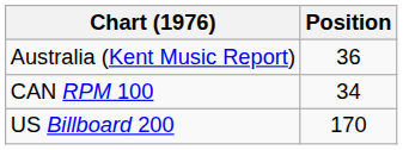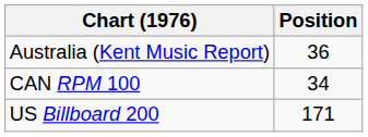 <table class="wikitable" style="text-align:center">
 <tr>
 <th>Chart (1976)</th>
 <th>Position</th>
 </tr>
 <tr>
 <td>Australia (<a href='#'>Kent Music Report</a>)</td>
 <td style="text-align:center;">36</td>
 </tr>
 <tr>
 <td align="left">CAN <a href='#'><em>RPM</em> 100</a></td>
 <td>34</td>
 </tr>
 <tr>
 <td align="left">US <a href='#'><em>Billboard</em> 200</a></td>
-<td>170</td>
+<td>171</td>
 </tr>
 </table>
